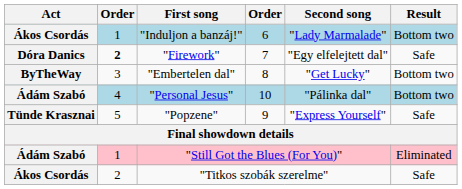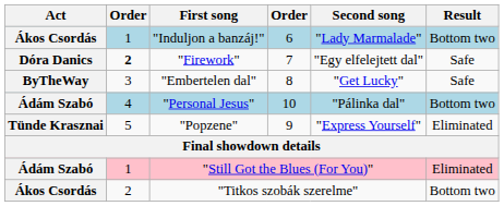 <table class="wikitable" style="text-align:center;">
 <tr>
 <th scope="col">Act</th>
 <th scope="col">Order</th>
 <th scope="col">First song</th>
 <th scope="col">Order</th>
 <th scope="col">Second song</th>
 <th scope="col">Result</th>
 </tr>
 <tr bgcolor="lightblue">
 <th scope="row">Ákos Csordás</th>
 <td>1</td>
 <td>"Induljon a banzáj!"</td>
 <td>6</td>
 <td>"<a href='#'>Lady Marmalade</a>"</td>
 <td>Bottom two</td>
 </tr>
 <tr>
 <th scope="row">Dóra Danics</th>
 <td><strong>2</strong></td>
 <td>"<a href='#'>Firework</a>"</td>
 <td>7</td>
 <td>"Egy elfelejtett dal"</td>
 <td>Safe</td>
 </tr>
 <tr>
 <th scope="row">ByTheWay</th>
 <td>3</td>
 <td>"Embertelen dal"</td>
 <td>8</td>
 <td>"<a href='#'>Get Lucky</a>"</td>
-<td>Bottom two</td>
+<td>Safe</td>
 </tr>
 <tr bgcolor="lightblue">
 <th scope="row">Ádám Szabó</th>
 <td>4</td>
 <td>"<a href='#'>Personal Jesus</a>"</td>
 <td>10</td>
 <td>"Pálinka dal"</td>
 <td>Bottom two</td>
 </tr>
 <tr>
 <th scope="row">Tünde Krasznai</th>
 <td>5</td>
 <td>"Popzene"</td>
 <td>9</td>
 <td>"<a href='#'>Express Yourself</a>"</td>
-<td>Safe</td>
+<td>Eliminated</td>
 </tr>
 <tr>
 <th scope="col" colspan="7">Final showdown details</th>
 </tr>
 <tr bgcolor="pink">
 <th scope="row">Ádám Szabó</th>
 <td>1</td>
 <td colspan="3">"<a href='#'>Still Got the Blues (For You)</a>"</td>
 <td>Eliminated</td>
 </tr>
 <tr>
 <th scope="row">Ákos Csordás</th>
 <td>2</td>
 <td colspan="3">"Titkos szobák szerelme"</td>
-<td>Safe</td>
+<td>Bottom two</td>
 </tr>
 </table>
